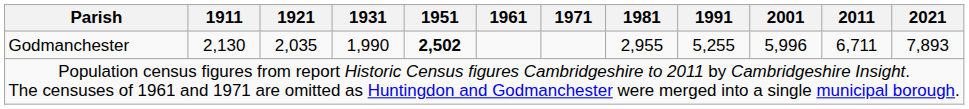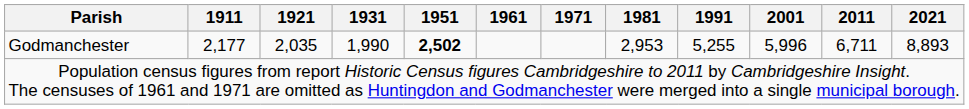 <table class="wikitable" style="text-align:center;">
 <tr>
 <th>Parish</th>
 <th>1911</th>
 <th>1921</th>
 <th>1931</th>
 <th>1951</th>
 <th>1961</th>
 <th>1971</th>
 <th>1981</th>
 <th>1991</th>
 <th>2001</th>
 <th>2011</th>
 <th>2021</th>
 </tr>
 <tr>
 <td align=left>Godmanchester</td>
-<td align="center">2,130</td>
+<td align="center">2,177</td>
 <td align="center">2,035</td>
 <td align="center">1,990</td>
 <td align="center"><strong>2,502</strong></td>
 <td align="center"></td>
 <td align="center"></td>
-<td align="center">2,955</td>
+<td align="center">2,953</td>
 <td align="center">5,255</td>
 <td align="center">5,996</td>
 <td align="center">6,711</td>
-<td align="center">7,893</td>
+<td align="center">8,893</td>
 </tr>
 <tr>
 <td colspan=12>Population census figures from report <em>Historic Census figures Cambridgeshire to 2011</em> by <em>Cambridgeshire Insight</em>.<br>The censuses of 1961 and 1971 are omitted as <a href='#'>Huntingdon and Godmanchester</a> were merged into a single <a href='#'>municipal borough</a>.</td>
 </tr>
 </table>
